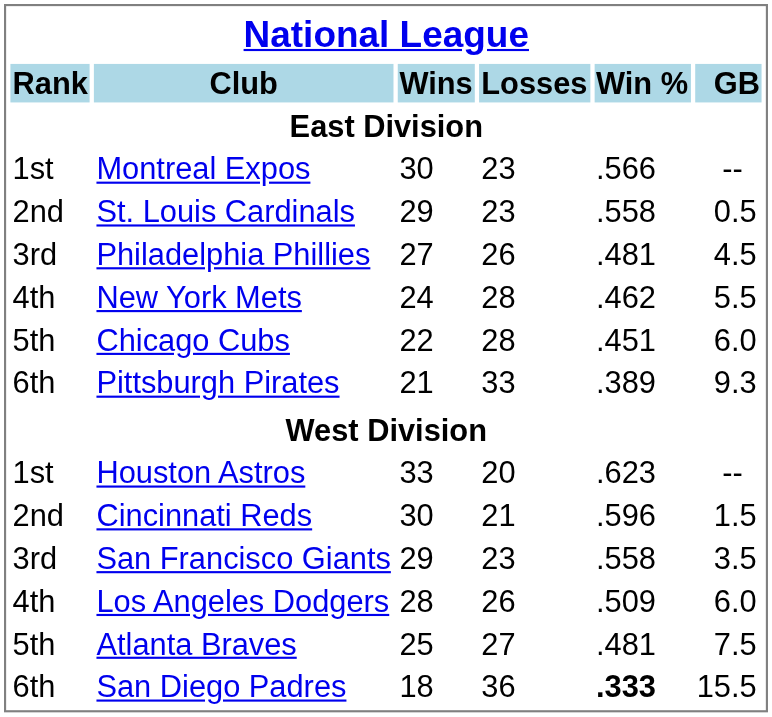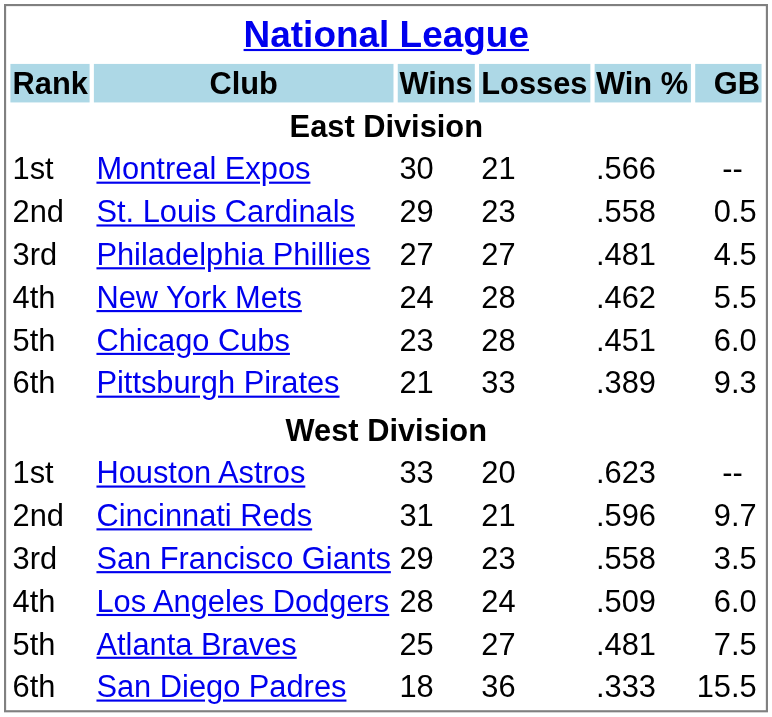 <table cellpadding="1" style="width:auto;font-size: 90%; border: 1px solid gray;">
 <tr align="center" style="font-size: larger;">
 <th colspan=6><a href='#'>National League</a></th>
 </tr>
 <tr style="background:lightblue;">
 <th>Rank</th>
 <th>Club</th>
 <th>Wins</th>
 <th>Losses</th>
 <th>Win %</th>
 <th>  GB</th>
 </tr>
 <tr align="center" style="vertical-align: middle;" style="background:lightblue;">
 <th colspan=6>East Division</th>
 </tr>
 <tr>
 <td>1st</td>
 <td><a href='#'>Montreal Expos</a></td>
 <td>30</td>
-<td>23</td>
+<td>21</td>
 <td>.566</td>
 <td>   --</td>
 </tr>
 <tr>
 <td>2nd</td>
 <td><a href='#'>St. Louis Cardinals</a></td>
 <td>29</td>
 <td>23</td>
 <td>.558</td>
 <td>  0.5</td>
 </tr>
 <tr>
 <td>3rd</td>
 <td><a href='#'>Philadelphia Phillies</a></td>
 <td>27</td>
-<td>26</td>
+<td>27</td>
 <td>.481</td>
 <td>  4.5</td>
 </tr>
 <tr>
 <td>4th</td>
 <td><a href='#'>New York Mets</a></td>
 <td>24</td>
 <td>28</td>
 <td>.462</td>
 <td>  5.5</td>
 </tr>
 <tr>
 <td>5th</td>
 <td><a href='#'>Chicago Cubs</a></td>
-<td>22</td>
+<td>23</td>
 <td>28</td>
 <td>.451</td>
 <td>  6.0</td>
 </tr>
 <tr>
 <td>6th</td>
 <td><a href='#'>Pittsburgh Pirates</a></td>
 <td>21</td>
 <td>33</td>
 <td>.389</td>
 <td>  9.3</td>
 </tr>
 <tr>
 </tr>
 <tr align="center" style="vertical-align: middle;" style="background:lightblue;">
 <th colspan=6>West Division</th>
 </tr>
 <tr>
 <td>1st</td>
 <td><a href='#'>Houston Astros</a></td>
 <td>33</td>
 <td>20</td>
 <td>.623</td>
 <td>   --</td>
 </tr>
 <tr>
 <td>2nd</td>
 <td><a href='#'>Cincinnati Reds</a></td>
-<td>30</td>
+<td>31</td>
 <td>21</td>
 <td>.596</td>
-<td>  1.5</td>
+<td>  9.7</td>
 </tr>
 <tr>
 <td>3rd</td>
 <td><a href='#'>San Francisco Giants</a></td>
 <td>29</td>
 <td>23</td>
 <td>.558</td>
 <td>  3.5</td>
 </tr>
 <tr>
 <td>4th</td>
 <td><a href='#'>Los Angeles Dodgers</a></td>
 <td>28</td>
-<td>26</td>
+<td>24</td>
 <td>.509</td>
 <td>  6.0</td>
 </tr>
 <tr>
 <td>5th</td>
 <td><a href='#'>Atlanta Braves</a></td>
 <td>25</td>
 <td>27</td>
 <td>.481</td>
 <td>  7.5</td>
 </tr>
 <tr>
 <td>6th</td>
 <td><a href='#'>San Diego Padres</a></td>
 <td>18</td>
 <td>36</td>
-<td><strong>.333</strong></td>
+<td>.333</td>
 <td>15.5</td>
 </tr>
 </table>
